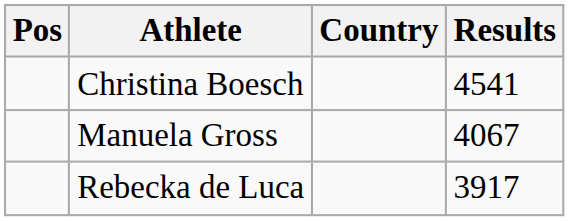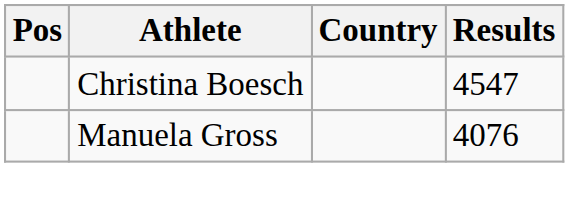 <table class="wikitable">
 <tr>
 <th>Pos</th>
 <th>Athlete</th>
 <th>Country</th>
 <th>Results</th>
 </tr>
 <tr>
 <td align="center"></td>
 <td>Christina Boesch</td>
 <td></td>
-<td>4541</td>
+<td>4547</td>
 </tr>
 <tr>
 <td align="center"></td>
 <td>Manuela Gross</td>
 <td></td>
-<td>4067</td>
-</tr>
-<tr>
-<td align="center"></td>
-<td>Rebecka de Luca</td>
-<td></td>
-<td>3917</td>
+<td>4076</td>
 </tr>
 </table>
